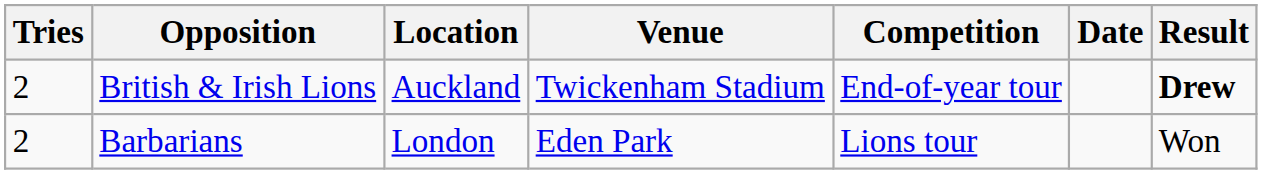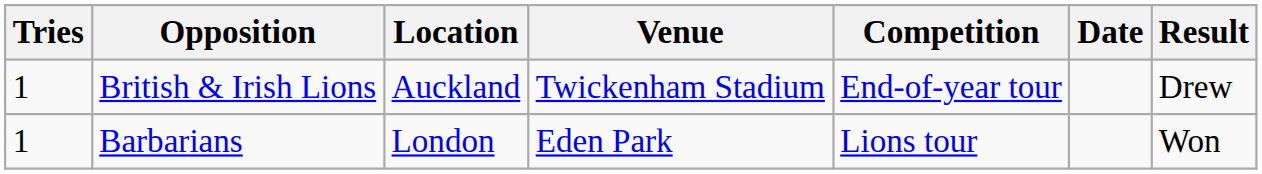 <table class="wikitable sortable" style="text-align: left; font-size: 95%">
 <tr>
 <th>Tries</th>
 <th>Opposition</th>
 <th>Location</th>
 <th>Venue</th>
 <th>Competition</th>
 <th>Date</th>
 <th>Result</th>
 </tr>
 <tr>
-<td>2</td>
+<td>1</td>
 <td><a href='#'>British & Irish Lions</a></td>
 <td><a href='#'>Auckland</a></td>
 <td><a href='#'>Twickenham Stadium</a></td>
 <td><a href='#'>End-of-year tour</a></td>
 <td></td>
-<td><strong>Drew</strong></td>
+<td>Drew</td>
 </tr>
 <tr>
-<td>2</td>
+<td>1</td>
 <td><a href='#'>Barbarians</a></td>
 <td><a href='#'>London</a></td>
 <td><a href='#'>Eden Park</a></td>
 <td><a href='#'>Lions tour</a></td>
 <td></td>
 <td>Won</td>
 </tr>
 </table>
